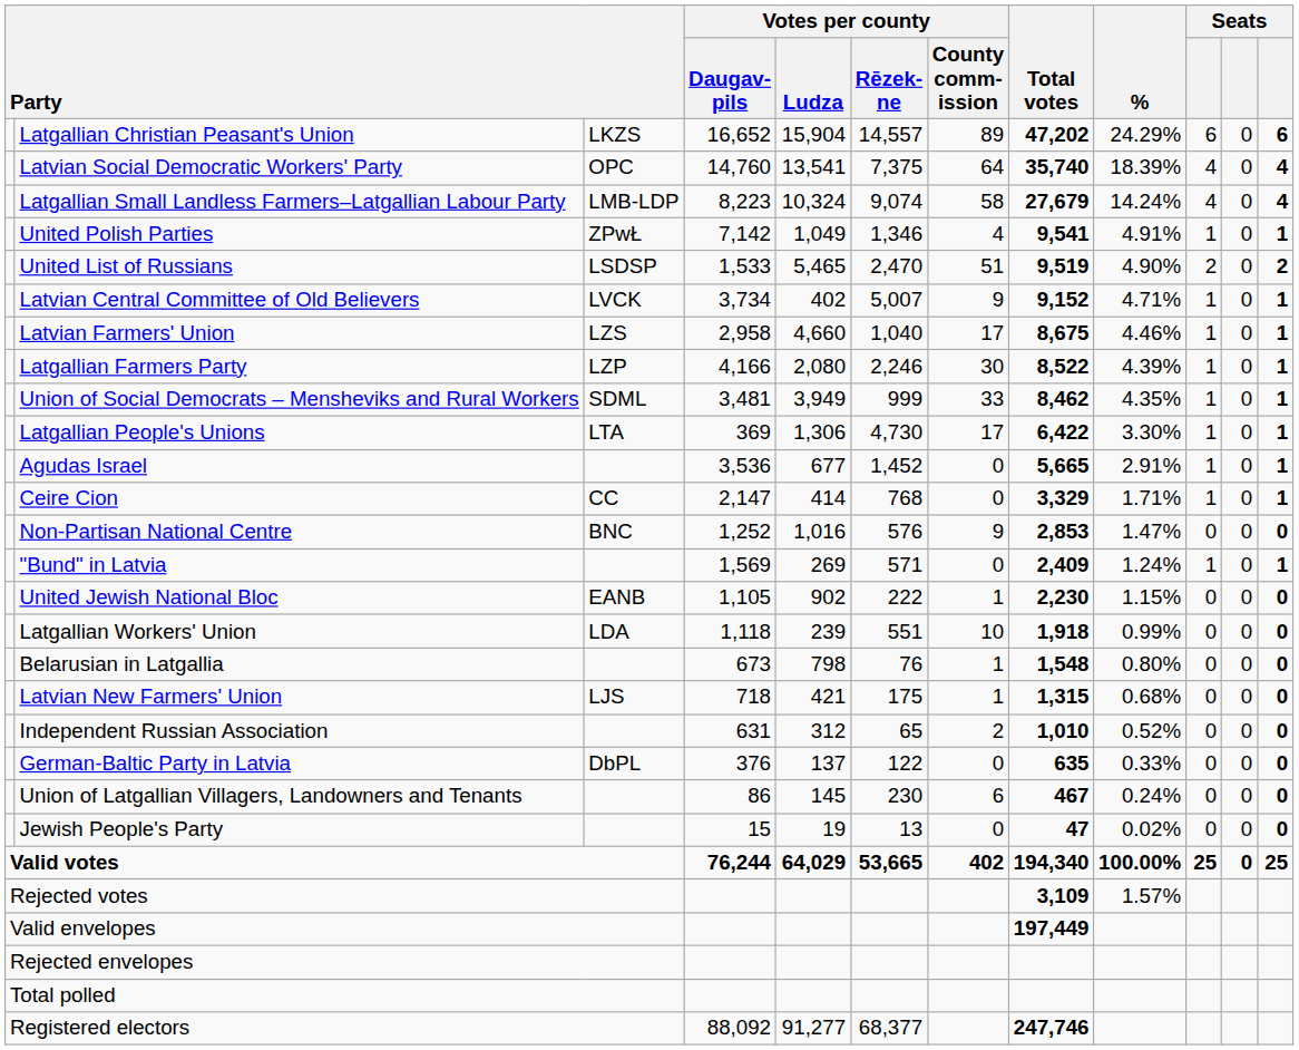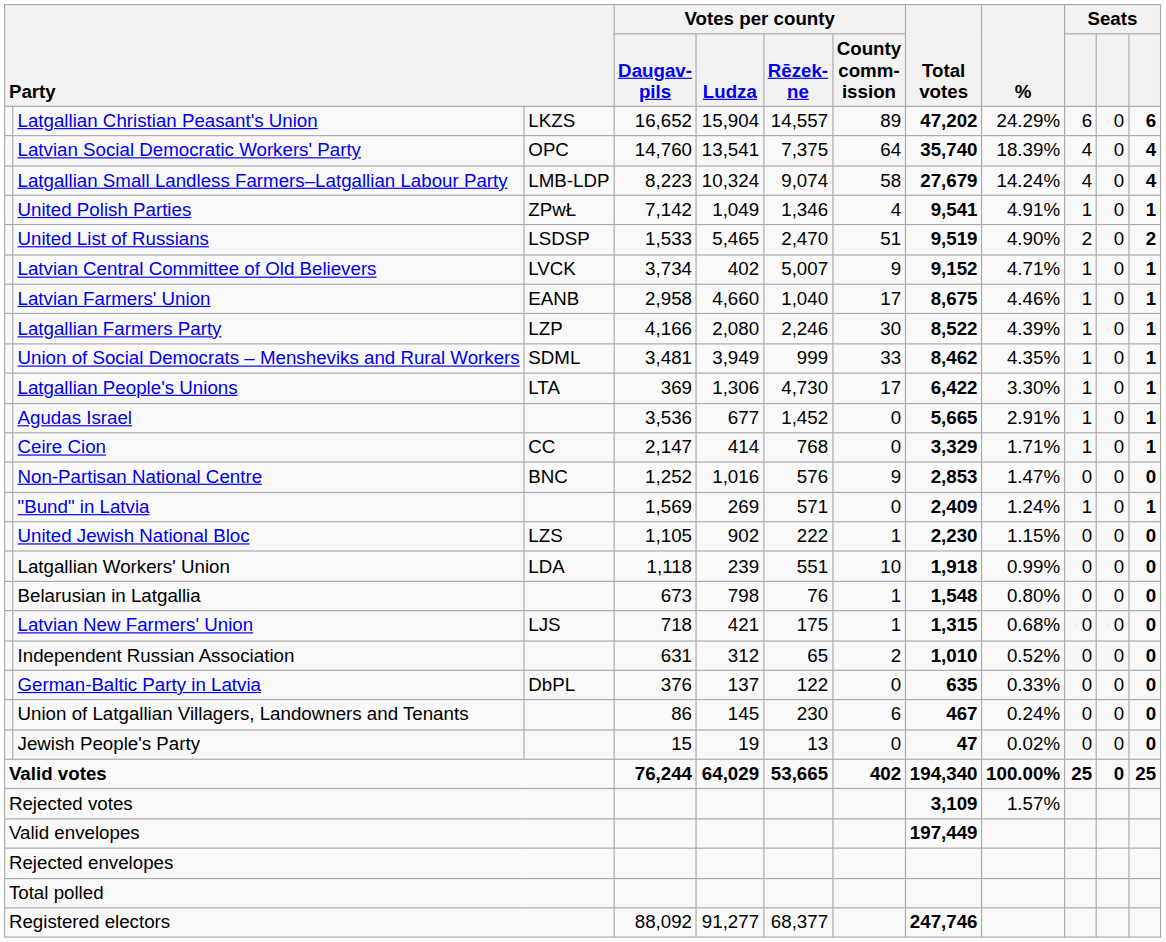 <table class="wikitable" border="1" style="text-align:right;">
 <tr>
 <th style="text-align:left;" valign=bottom rowspan=2 colspan=3>Party</th>
 <th colspan=4>Votes per county</th>
 <th align=center valign=bottom rowspan=2 width="50">Total votes</th>
 <th align=center valign=bottom rowspan=2 width="50">%</th>
 <th colspan=3>Seats</th>
 </tr>
 <tr>
 <th align=center valign=bottom width="50"><a href='#'>Daugav- pils</a></th>
 <th align=center valign=bottom width="50"><a href='#'>Ludza</a></th>
 <th align=center valign=bottom width="50"><a href='#'>Rēzek- ne</a></th>
 <th align=center valign=bottom width="50">County comm- ission</th>
 <th align=center valign=bottom width="20"><small></small></th>
 <th align=center valign=bottom width="20"><small><a href='#'></a></small></th>
 <th align=center valign=bottom width="20"><small></small></th>
 </tr>
 <tr>
 <td></td>
 <td align=left><a href='#'>Latgallian Christian Peasant's Union</a></td>
 <td align=left>LKZS</td>
 <td>16,652</td>
 <td>15,904</td>
 <td>14,557</td>
 <td>89</td>
 <td><strong>47,202</strong></td>
 <td>24.29%</td>
 <td>6</td>
 <td>0</td>
 <td><strong>6</strong></td>
 </tr>
 <tr>
 <td></td>
 <td align=left style="white-space: nowrap;"><a href='#'>Latvian Social Democratic Workers' Party</a></td>
 <td align=left>ОРС</td>
 <td>14,760</td>
 <td>13,541</td>
 <td>7,375</td>
 <td>64</td>
 <td><strong>35,740</strong></td>
 <td>18.39%</td>
 <td>4</td>
 <td>0</td>
 <td><strong>4</strong></td>
 </tr>
 <tr>
 <td></td>
 <td align=left><a href='#'>Latgallian Small Landless Farmers–Latgallian Labour Party</a></td>
 <td align=left>LMB-LDP</td>
 <td>8,223</td>
 <td>10,324</td>
 <td>9,074</td>
 <td>58</td>
 <td><strong>27,679</strong></td>
 <td>14.24%</td>
 <td>4</td>
 <td>0</td>
 <td><strong>4</strong></td>
 </tr>
 <tr>
 <td></td>
 <td align=left><a href='#'>United Polish Parties</a></td>
 <td align=left>ZPwŁ</td>
 <td>7,142</td>
 <td>1,049</td>
 <td>1,346</td>
 <td>4</td>
 <td><strong>9,541</strong></td>
 <td>4.91%</td>
 <td>1</td>
 <td>0</td>
 <td><strong>1</strong></td>
 </tr>
 <tr>
 <td></td>
 <td align=left><a href='#'>United List of Russians</a></td>
 <td align=left>LSDSP</td>
 <td>1,533</td>
 <td>5,465</td>
 <td>2,470</td>
 <td>51</td>
 <td><strong>9,519</strong></td>
 <td>4.90%</td>
 <td>2</td>
 <td>0</td>
 <td><strong>2</strong></td>
 </tr>
 <tr>
 <td></td>
 <td align=left><a href='#'>Latvian Central Committee of Old Believers</a></td>
 <td align=left>LVCK</td>
 <td>3,734</td>
 <td>402</td>
 <td>5,007</td>
 <td>9</td>
 <td><strong>9,152</strong></td>
 <td>4.71%</td>
 <td>1</td>
 <td>0</td>
 <td><strong>1</strong></td>
 </tr>
 <tr>
 <td></td>
 <td align=left><a href='#'>Latvian Farmers' Union</a></td>
-<td align=left>LZS</td>
+<td align=left>EANB</td>
 <td>2,958</td>
 <td>4,660</td>
 <td>1,040</td>
 <td>17</td>
 <td><strong>8,675</strong></td>
 <td>4.46%</td>
 <td>1</td>
 <td>0</td>
 <td><strong>1</strong></td>
 </tr>
 <tr>
 <td></td>
 <td align=left><a href='#'>Latgallian Farmers Party</a></td>
 <td align=left>LZP</td>
 <td>4,166</td>
 <td>2,080</td>
 <td>2,246</td>
 <td>30</td>
 <td><strong>8,522</strong></td>
 <td>4.39%</td>
 <td>1</td>
 <td>0</td>
 <td><strong>1</strong></td>
 </tr>
 <tr>
 <td></td>
 <td align=left><a href='#'>Union of Social Democrats – Mensheviks and Rural Workers</a></td>
 <td align=left>SDML</td>
 <td>3,481</td>
 <td>3,949</td>
 <td>999</td>
 <td>33</td>
 <td><strong>8,462</strong></td>
 <td>4.35%</td>
 <td>1</td>
 <td>0</td>
 <td><strong>1</strong></td>
 </tr>
 <tr>
 <td></td>
 <td align=left><a href='#'>Latgallian People's Unions</a></td>
 <td align=left>LTA</td>
 <td>369</td>
 <td>1,306</td>
 <td>4,730</td>
 <td>17</td>
 <td><strong>6,422</strong></td>
 <td>3.30%</td>
 <td>1</td>
 <td>0</td>
 <td><strong>1</strong></td>
 </tr>
 <tr>
 <td></td>
 <td align=left><a href='#'>Agudas Israel</a></td>
 <td align=left></td>
 <td>3,536</td>
 <td>677</td>
 <td>1,452</td>
 <td>0</td>
 <td><strong>5,665</strong></td>
 <td>2.91%</td>
 <td>1</td>
 <td>0</td>
 <td><strong>1</strong></td>
 </tr>
 <tr>
 <td></td>
 <td align=left><a href='#'>Ceire Cion</a></td>
 <td align=left>CC</td>
 <td>2,147</td>
 <td>414</td>
 <td>768</td>
 <td>0</td>
 <td><strong>3,329</strong></td>
 <td>1.71%</td>
 <td>1</td>
 <td>0</td>
 <td><strong>1</strong></td>
 </tr>
 <tr>
 <td></td>
 <td align=left><a href='#'>Non-Partisan National Centre</a></td>
 <td align=left>BNC</td>
 <td>1,252</td>
 <td>1,016</td>
 <td>576</td>
 <td>9</td>
 <td><strong>2,853</strong></td>
 <td>1.47%</td>
 <td>0</td>
 <td>0</td>
 <td><strong>0</strong></td>
 </tr>
 <tr>
 <td></td>
 <td align=left><a href='#'>"Bund" in Latvia</a></td>
 <td align=left></td>
 <td>1,569</td>
 <td>269</td>
 <td>571</td>
 <td>0</td>
 <td><strong>2,409</strong></td>
 <td>1.24%</td>
 <td>1</td>
 <td>0</td>
 <td><strong>1</strong></td>
 </tr>
 <tr>
 <td></td>
 <td align=left><a href='#'>United Jewish National Bloc</a></td>
-<td align=left>EANB</td>
+<td align=left>LZS</td>
 <td>1,105</td>
 <td>902</td>
 <td>222</td>
 <td>1</td>
 <td><strong>2,230</strong></td>
 <td>1.15%</td>
 <td>0</td>
 <td>0</td>
 <td><strong>0</strong></td>
 </tr>
 <tr>
 <td></td>
 <td align=left>Latgallian Workers' Union</td>
 <td align=left>LDA</td>
 <td>1,118</td>
 <td>239</td>
 <td>551</td>
 <td>10</td>
 <td><strong>1,918</strong></td>
 <td>0.99%</td>
 <td>0</td>
 <td>0</td>
 <td><strong>0</strong></td>
 </tr>
 <tr>
 <td></td>
 <td align=left>Belarusian in Latgallia</td>
 <td align=left></td>
 <td>673</td>
 <td>798</td>
 <td>76</td>
 <td>1</td>
 <td><strong>1,548</strong></td>
 <td>0.80%</td>
 <td>0</td>
 <td>0</td>
 <td><strong>0</strong></td>
 </tr>
 <tr>
 <td></td>
 <td align=left><a href='#'>Latvian New Farmers' Union</a></td>
 <td align=left>LJS</td>
 <td>718</td>
 <td>421</td>
 <td>175</td>
 <td>1</td>
 <td><strong>1,315</strong></td>
 <td>0.68%</td>
 <td>0</td>
 <td>0</td>
 <td><strong>0</strong></td>
 </tr>
 <tr>
 <td></td>
 <td align=left>Independent Russian Association</td>
 <td align=left></td>
 <td>631</td>
 <td>312</td>
 <td>65</td>
 <td>2</td>
 <td><strong>1,010</strong></td>
 <td>0.52%</td>
 <td>0</td>
 <td>0</td>
 <td><strong>0</strong></td>
 </tr>
 <tr>
 <td></td>
 <td align=left><a href='#'>German-Baltic Party in Latvia</a></td>
 <td align=left>DbPL</td>
 <td>376</td>
 <td>137</td>
 <td>122</td>
 <td>0</td>
 <td><strong>635</strong></td>
 <td>0.33%</td>
 <td>0</td>
 <td>0</td>
 <td><strong>0</strong></td>
 </tr>
 <tr>
 <td></td>
 <td align=left>Union of Latgallian Villagers, Landowners and Tenants</td>
 <td align=left></td>
 <td>86</td>
 <td>145</td>
 <td>230</td>
 <td>6</td>
 <td><strong>467</strong></td>
 <td>0.24%</td>
 <td>0</td>
 <td>0</td>
 <td><strong>0</strong></td>
 </tr>
 <tr>
 <td></td>
 <td align=left>Jewish People's Party</td>
 <td align=left></td>
 <td>15</td>
 <td>19</td>
 <td>13</td>
 <td>0</td>
 <td><strong>47</strong></td>
 <td>0.02%</td>
 <td>0</td>
 <td>0</td>
 <td><strong>0</strong></td>
 </tr>
 <tr style="font-weight:bold">
 <td align=left colspan=3>Valid votes</td>
 <td>76,244</td>
 <td>64,029</td>
 <td>53,665</td>
 <td>402</td>
 <td>194,340</td>
 <td>100.00%</td>
 <td>25</td>
 <td>0</td>
 <td>25</td>
 </tr>
 <tr>
 <td align=left colspan=3>Rejected votes</td>
 <td></td>
 <td></td>
 <td></td>
 <td></td>
 <td><strong>3,109</strong></td>
 <td>1.57%</td>
 <td></td>
 <td></td>
 <td></td>
 </tr>
 <tr>
 <td align=left colspan=3>Valid envelopes</td>
 <td></td>
 <td></td>
 <td></td>
 <td></td>
 <td><strong>197,449</strong></td>
 <td></td>
 <td></td>
 <td></td>
 <td></td>
 </tr>
 <tr>
 <td align=left colspan=3>Rejected envelopes</td>
 <td></td>
 <td></td>
 <td></td>
 <td></td>
 <td></td>
 <td></td>
 <td></td>
 <td></td>
 <td></td>
 </tr>
 <tr>
 <td align=left colspan=3>Total polled</td>
 <td></td>
 <td></td>
 <td></td>
 <td></td>
 <td></td>
 <td></td>
 <td></td>
 <td></td>
 <td></td>
 </tr>
 <tr>
 <td align=left colspan=3>Registered electors</td>
 <td>88,092</td>
 <td>91,277</td>
 <td>68,377</td>
 <td></td>
 <td><strong>247,746</strong></td>
 <td></td>
 <td></td>
 <td></td>
 <td></td>
 </tr>
 </table>
